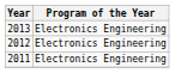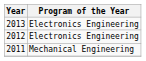 <table class="wikitable">
 <tr>
 <th>Year</th>
 <th>Program of the Year</th>
 </tr>
 <tr>
 <td>2013</td>
 <td>Electronics Engineering</td>
 </tr>
 <tr>
 <td>2012</td>
 <td>Electronics Engineering</td>
 </tr>
 <tr>
 <td>2011</td>
-<td>Electronics Engineering</td>
+<td>Mechanical Engineering</td>
 </tr>
 <tr>
 </tr>
 </table>
